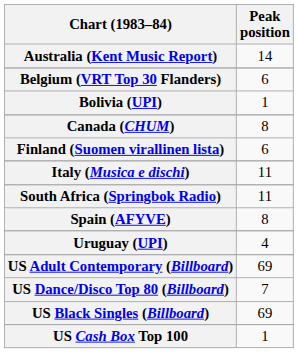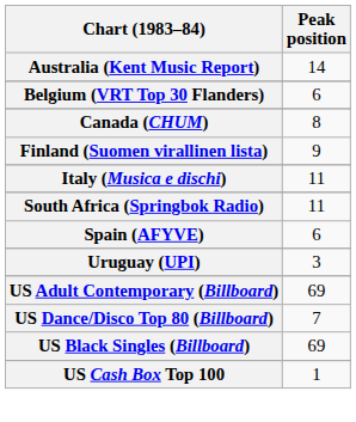 <table class="wikitable sortable plainrowheaders">
 <tr>
 <th>Chart (1983–84)</th>
 <th>Peak<br>position</th>
 </tr>
 <tr>
 <th scope="row">Australia (<a href='#'>Kent Music Report</a>)</th>
 <td style="text-align:center;">14</td>
 </tr>
 <tr>
 </tr>
 <tr>
 </tr>
 <tr>
 <th scope="row">Belgium (<a href='#'>VRT Top 30</a> Flanders)</th>
 <td align="center">6</td>
 </tr>
 <tr>
-<th scope="row">Bolivia (<a href='#'>UPI</a>)</th>
-<td align="center">1</td>
-</tr>
-<tr>
 </tr>
 <tr>
 <th scope="row">Canada (<a href='#'><em>CHUM</em></a>)</th>
 <td align="center">8</td>
 </tr>
 <tr>
 <th scope="row">Finland (<a href='#'>Suomen virallinen lista</a>)</th>
-<td align="center">6</td>
+<td align="center">9</td>
 </tr>
 <tr>
 </tr>
 <tr>
 </tr>
 <tr>
 <th scope="row">Italy (<em><a href='#'>Musica e dischi</a></em>)</th>
 <td align="center">11</td>
 </tr>
 <tr>
 </tr>
 <tr>
 </tr>
 <tr>
 </tr>
 <tr>
 </tr>
 <tr>
 <th scope="row">South Africa (<a href='#'>Springbok Radio</a>)</th>
 <td align="center">11</td>
 </tr>
 <tr>
 <th scope="row">Spain (<a href='#'>AFYVE</a>)</th>
-<td align="center">8</td>
+<td align="center">6</td>
 </tr>
 <tr>
 </tr>
 <tr>
 </tr>
 <tr>
 </tr>
 <tr>
 <th scope="row">Uruguay (<a href='#'>UPI</a>)</th>
-<td align="center">4</td>
+<td align="center">3</td>
 </tr>
 <tr>
 </tr>
 <tr>
 <th scope="row">US <a href='#'>Adult Contemporary</a> (<em><a href='#'>Billboard</a></em>)</th>
 <td style="text-align:center;">69</td>
 </tr>
 <tr>
 <th scope="row">US <a href='#'>Dance/Disco Top 80</a> (<em><a href='#'>Billboard</a></em>)</th>
 <td align="center">7</td>
 </tr>
 <tr>
 <th scope="row">US <a href='#'>Black Singles</a> (<em><a href='#'>Billboard</a></em>)</th>
 <td style="text-align:center;">69</td>
 </tr>
 <tr>
 </tr>
 <tr>
 <th scope="row">US <a href='#'><em>Cash Box</em></a> Top 100</th>
 <td align="center">1</td>
 </tr>
 </table>
